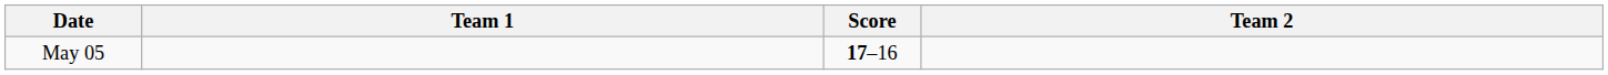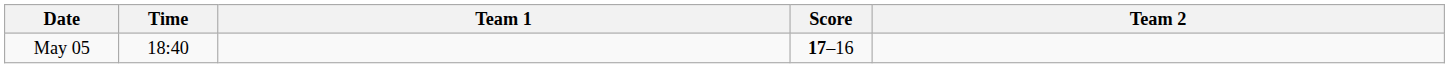 <table class="wikitable" width="100%">
 <tr>
 <th style="width:7%">Date</th>
+<th style="width:6%">Time</th>
 <th style="width:35%">Team 1</th>
 <th style="width:5%">Score</th>
 <th style="width:35%">Team 2</th>
 </tr>
 <tr>
 <td style="text-align:center">May 05</td>
+<td style="text-align:center">18:40</td>
 <td style="text-align:right"><strong></strong></td>
 <td style="text-align:center"><strong>17</strong>–16</td>
 <td style="text-align:left"></td>
 </tr>
 </table>
